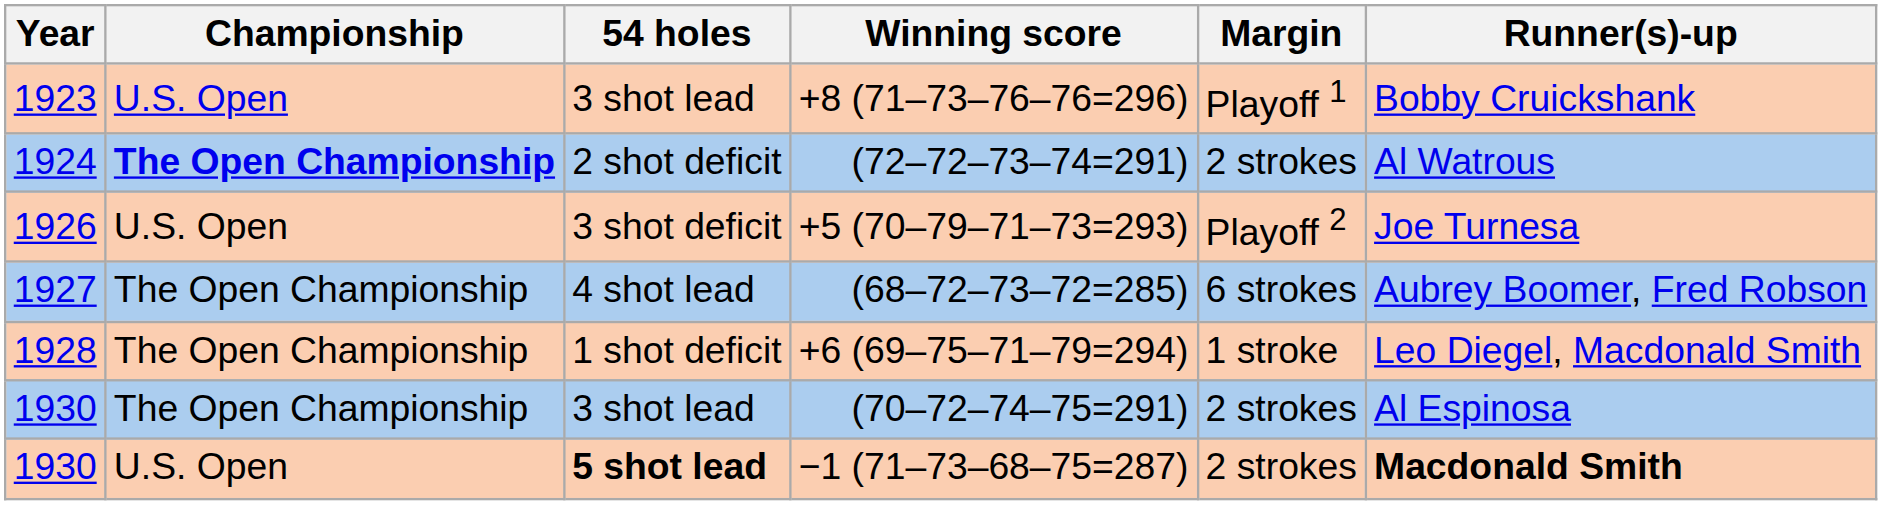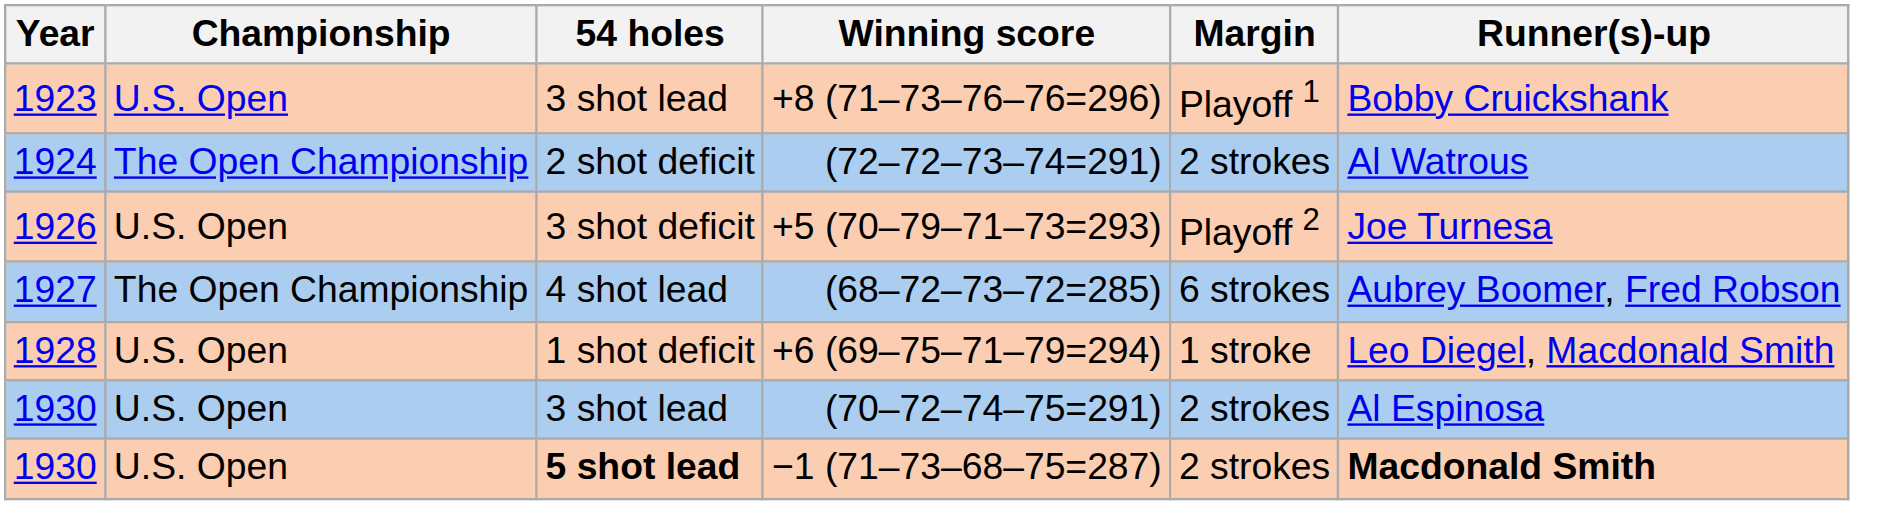 <table class="sortable wikitable">
 <tr>
 <th>Year</th>
 <th>Championship</th>
 <th>54 holes</th>
 <th>Winning score</th>
 <th>Margin</th>
 <th>Runner(s)-up</th>
 </tr>
 <tr style="background:#fbceb1;">
 <td align=center><a href='#'>1923</a></td>
 <td><a href='#'>U.S. Open</a></td>
 <td>3 shot lead</td>
 <td align=right>+8 (71–73–76–76=296)</td>
 <td>Playoff <sup>1</sup></td>
 <td> <a href='#'>Bobby Cruickshank</a></td>
 </tr>
 <tr style="background:#abcdef;">
 <td align=center><a href='#'>1924</a></td>
-<td><strong><a href='#'>The Open Championship</a></strong></td>
+<td><a href='#'>The Open Championship</a></td>
 <td>2 shot deficit</td>
 <td align=right>(72–72–73–74=291)</td>
 <td>2 strokes</td>
 <td> <a href='#'>Al Watrous</a></td>
 </tr>
 <tr style="background:#fbceb1;">
 <td align=center><a href='#'>1926</a></td>
 <td>U.S. Open</td>
 <td>3 shot deficit</td>
 <td align=right>+5 (70–79–71–73=293)</td>
 <td>Playoff <sup>2</sup></td>
 <td> <a href='#'>Joe Turnesa</a></td>
 </tr>
 <tr style="background:#abcdef;">
 <td align=center><a href='#'>1927</a></td>
 <td>The Open Championship</td>
 <td>4 shot lead</td>
 <td align=right>(68–72–73–72=285)</td>
 <td>6 strokes</td>
 <td> <a href='#'>Aubrey Boomer</a>,  <a href='#'>Fred Robson</a></td>
 </tr>
 <tr style="background:#fbceb1;">
 <td align=center><a href='#'>1928</a></td>
-<td>The Open Championship</td>
+<td U.S. Open (golf)>U.S. Open</td>
 <td>1 shot deficit</td>
 <td align=right>+6 (69–75–71–79=294)</td>
 <td>1 stroke</td>
 <td> <a href='#'>Leo Diegel</a>,  <a href='#'>Macdonald Smith</a></td>
 </tr>
 <tr style="background:#abcdef;">
 <td align=center><a href='#'>1930</a></td>
-<td>The Open Championship</td>
+<td>U.S. Open</td>
 <td>3 shot lead</td>
 <td align=right>(70–72–74–75=291)</td>
 <td>2 strokes</td>
 <td> <a href='#'>Al Espinosa</a></td>
 </tr>
 <tr style="background:#fbceb1;">
 <td align=center><a href='#'>1930</a></td>
 <td>U.S. Open</td>
 <td><strong>5 shot lead</strong></td>
 <td align=right>−1 (71–73–68–75=287)</td>
 <td>2 strokes</td>
 <td><strong> Macdonald Smith</strong></td>
 </tr>
 </table>
